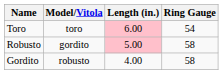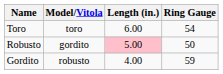 <table class="wikitable">
 <tr>
 <th>Name</th>
 <th>Model/<a href='#'>Vitola</a></th>
 <th>Length (in.)</th>
 <th>Ring Gauge</th>
 </tr>
 <tr>
 <td>Toro</td>
 <td align="center">toro</td>
-<td align="center" style="background: pink;">6.00</td>
+<td align="center">6.00</td>
 <td align="center">54</td>
 </tr>
 <tr>
 <td>Robusto</td>
 <td align="center">gordito</td>
 <td align="center" style="background: pink;">5.00</td>
-<td align="center">58</td>
+<td align="center">50</td>
 </tr>
 <tr>
 <td>Gordito</td>
 <td align="center">robusto</td>
 <td align="center">4.00</td>
-<td align="center">58</td>
+<td align="center">59</td>
 </tr>
 </table>
